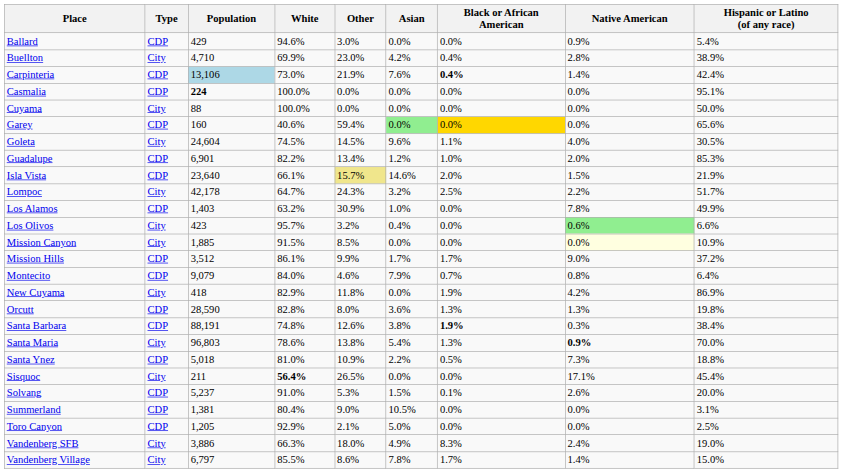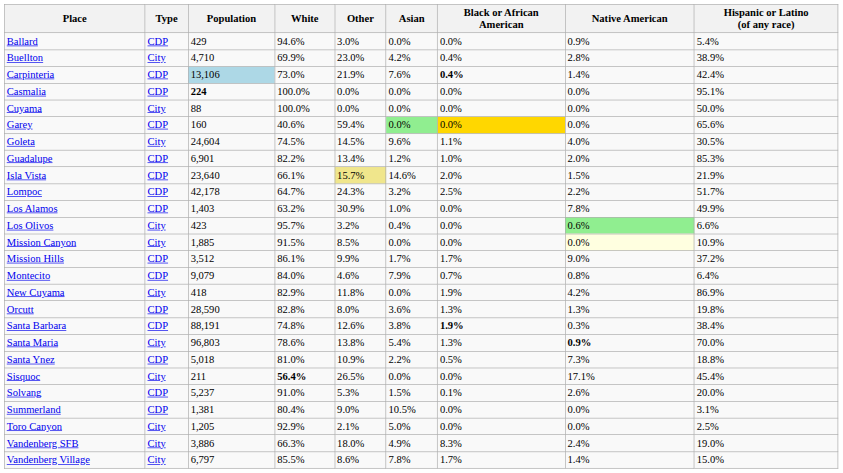 <table class="wikitable collapsible collapsed sortable" style="width: 100%;">
 <tr>
 <th>Place</th>
 <th>Type</th>
 <th data-sort-type="number">Population</th>
 <th data-sort-type="number">White</th>
 <th data-sort-type="number">Other<br></th>
 <th data-sort-type="number">Asian</th>
 <th data-sort-type="number">Black or African<br>American</th>
 <th data-sort-type="number">Native American<br></th>
 <th data-sort-type="number">Hispanic or Latino<br>(of any race)</th>
 </tr>
 <tr>
 <td><a href='#'>Ballard</a></td>
 <td><a href='#'>CDP</a></td>
 <td>429</td>
 <td>94.6%</td>
 <td>3.0%</td>
 <td>0.0%</td>
 <td>0.0%</td>
 <td>0.9%</td>
 <td>5.4%</td>
 </tr>
 <tr>
 <td><a href='#'>Buellton</a></td>
 <td><a href='#'>City</a></td>
 <td>4,710</td>
 <td>69.9%</td>
 <td>23.0%</td>
 <td>4.2%</td>
 <td>0.4%</td>
 <td>2.8%</td>
 <td>38.9%</td>
 </tr>
 <tr>
 <td><a href='#'>Carpinteria</a></td>
 <td><a href='#'>CDP</a></td>
 <td style="background: lightblue;">13,106</td>
 <td>73.0%</td>
 <td>21.9%</td>
 <td>7.6%</td>
 <td><strong>0.4%</strong></td>
 <td>1.4%</td>
 <td>42.4%</td>
 </tr>
 <tr>
 <td><a href='#'>Casmalia</a></td>
 <td><a href='#'>CDP</a></td>
 <td><strong>224</strong></td>
 <td>100.0%</td>
 <td>0.0%</td>
 <td>0.0%</td>
 <td>0.0%</td>
 <td>0.0%</td>
 <td>95.1%</td>
 </tr>
 <tr>
 <td><a href='#'>Cuyama</a></td>
 <td><a href='#'>City</a></td>
 <td>88</td>
 <td>100.0%</td>
 <td>0.0%</td>
 <td>0.0%</td>
 <td>0.0%</td>
 <td>0.0%</td>
 <td>50.0%</td>
 </tr>
 <tr>
 <td><a href='#'>Garey</a></td>
 <td><a href='#'>CDP</a></td>
 <td>160</td>
 <td>40.6%</td>
 <td>59.4%</td>
 <td style="background: lightgreen;">0.0%</td>
 <td style="background: gold;">0.0%</td>
 <td>0.0%</td>
 <td>65.6%</td>
 </tr>
 <tr>
 <td><a href='#'>Goleta</a></td>
 <td><a href='#'>City</a></td>
 <td>24,604</td>
 <td>74.5%</td>
 <td>14.5%</td>
 <td>9.6%</td>
 <td>1.1%</td>
 <td>4.0%</td>
 <td>30.5%</td>
 </tr>
 <tr>
 <td><a href='#'>Guadalupe</a></td>
 <td><a href='#'>CDP</a></td>
 <td>6,901</td>
 <td>82.2%</td>
 <td>13.4%</td>
 <td>1.2%</td>
 <td>1.0%</td>
 <td>2.0%</td>
 <td>85.3%</td>
 </tr>
 <tr>
 <td><a href='#'>Isla Vista</a></td>
 <td><a href='#'>CDP</a></td>
 <td>23,640</td>
 <td>66.1%</td>
 <td style="background: khaki;">15.7%</td>
 <td>14.6%</td>
 <td>2.0%</td>
 <td>1.5%</td>
 <td>21.9%</td>
 </tr>
 <tr>
 <td><a href='#'>Lompoc</a></td>
-<td><a href='#'>City</a></td>
+<td><a href='#'>CDP</a></td>
 <td>42,178</td>
 <td>64.7%</td>
 <td>24.3%</td>
 <td>3.2%</td>
 <td>2.5%</td>
 <td>2.2%</td>
 <td>51.7%</td>
 </tr>
 <tr>
 <td><a href='#'>Los Alamos</a></td>
 <td><a href='#'>CDP</a></td>
 <td>1,403</td>
 <td>63.2%</td>
 <td>30.9%</td>
 <td>1.0%</td>
 <td>0.0%</td>
 <td>7.8%</td>
 <td>49.9%</td>
 </tr>
 <tr>
 <td><a href='#'>Los Olivos</a></td>
 <td><a href='#'>City</a></td>
 <td>423</td>
 <td>95.7%</td>
 <td>3.2%</td>
 <td>0.4%</td>
 <td>0.0%</td>
 <td style="background: lightgreen;">0.6%</td>
 <td>6.6%</td>
 </tr>
 <tr>
 <td><a href='#'>Mission Canyon</a></td>
 <td><a href='#'>City</a></td>
 <td>1,885</td>
 <td>91.5%</td>
 <td>8.5%</td>
 <td>0.0%</td>
 <td>0.0%</td>
 <td style="background: lightyellow;">0.0%</td>
 <td>10.9%</td>
 </tr>
 <tr>
 <td><a href='#'>Mission Hills</a></td>
 <td><a href='#'>CDP</a></td>
 <td>3,512</td>
 <td>86.1%</td>
 <td>9.9%</td>
 <td>1.7%</td>
 <td>1.7%</td>
 <td>9.0%</td>
 <td>37.2%</td>
 </tr>
 <tr>
 <td><a href='#'>Montecito</a></td>
 <td><a href='#'>CDP</a></td>
 <td>9,079</td>
 <td>84.0%</td>
 <td>4.6%</td>
 <td>7.9%</td>
 <td>0.7%</td>
 <td>0.8%</td>
 <td>6.4%</td>
 </tr>
 <tr>
 <td><a href='#'>New Cuyama</a></td>
 <td><a href='#'>City</a></td>
 <td>418</td>
 <td>82.9%</td>
 <td>11.8%</td>
 <td>0.0%</td>
 <td>1.9%</td>
 <td>4.2%</td>
 <td>86.9%</td>
 </tr>
 <tr>
 <td><a href='#'>Orcutt</a></td>
 <td><a href='#'>CDP</a></td>
 <td>28,590</td>
 <td>82.8%</td>
 <td>8.0%</td>
 <td>3.6%</td>
 <td>1.3%</td>
 <td>1.3%</td>
 <td>19.8%</td>
 </tr>
 <tr>
 <td><a href='#'>Santa Barbara</a></td>
 <td><a href='#'>CDP</a></td>
 <td>88,191</td>
 <td>74.8%</td>
 <td>12.6%</td>
 <td>3.8%</td>
 <td><strong>1.9%</strong></td>
 <td>0.3%</td>
 <td>38.4%</td>
 </tr>
 <tr>
 <td><a href='#'>Santa Maria</a></td>
 <td><a href='#'>City</a></td>
 <td>96,803</td>
 <td>78.6%</td>
 <td>13.8%</td>
 <td>5.4%</td>
 <td>1.3%</td>
 <td><strong>0.9%</strong></td>
 <td>70.0%</td>
 </tr>
 <tr>
 <td><a href='#'>Santa Ynez</a></td>
 <td><a href='#'>CDP</a></td>
 <td>5,018</td>
 <td>81.0%</td>
 <td>10.9%</td>
 <td>2.2%</td>
 <td>0.5%</td>
 <td>7.3%</td>
 <td>18.8%</td>
 </tr>
 <tr>
 <td><a href='#'>Sisquoc</a></td>
 <td><a href='#'>City</a></td>
 <td>211</td>
 <td><strong>56.4%</strong></td>
 <td>26.5%</td>
 <td>0.0%</td>
 <td>0.0%</td>
 <td>17.1%</td>
 <td>45.4%</td>
 </tr>
 <tr>
 <td><a href='#'>Solvang</a></td>
 <td><a href='#'>CDP</a></td>
 <td>5,237</td>
 <td>91.0%</td>
 <td>5.3%</td>
 <td>1.5%</td>
 <td>0.1%</td>
 <td>2.6%</td>
 <td>20.0%</td>
 </tr>
 <tr>
 <td><a href='#'>Summerland</a></td>
 <td><a href='#'>CDP</a></td>
 <td>1,381</td>
 <td>80.4%</td>
 <td>9.0%</td>
 <td>10.5%</td>
 <td>0.0%</td>
 <td>0.0%</td>
 <td>3.1%</td>
 </tr>
 <tr>
 <td><a href='#'>Toro Canyon</a></td>
-<td><a href='#'>CDP</a></td>
+<td><a href='#'>City</a></td>
 <td>1,205</td>
 <td>92.9%</td>
 <td>2.1%</td>
 <td>5.0%</td>
 <td>0.0%</td>
 <td>0.0%</td>
 <td>2.5%</td>
 </tr>
 <tr>
 <td><a href='#'>Vandenberg SFB</a></td>
 <td><a href='#'>City</a></td>
 <td>3,886</td>
 <td>66.3%</td>
 <td>18.0%</td>
 <td>4.9%</td>
 <td>8.3%</td>
 <td>2.4%</td>
 <td>19.0%</td>
 </tr>
 <tr>
 <td><a href='#'>Vandenberg Village</a></td>
 <td><a href='#'>City</a></td>
 <td>6,797</td>
 <td>85.5%</td>
 <td>8.6%</td>
 <td>7.8%</td>
 <td>1.7%</td>
 <td>1.4%</td>
 <td>15.0%</td>
 </tr>
 </table>
